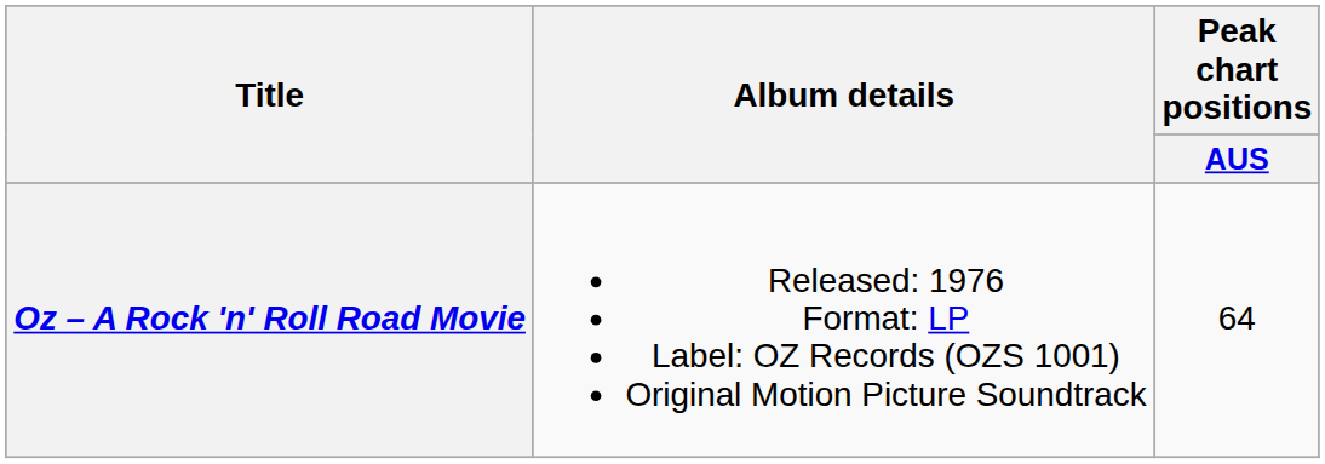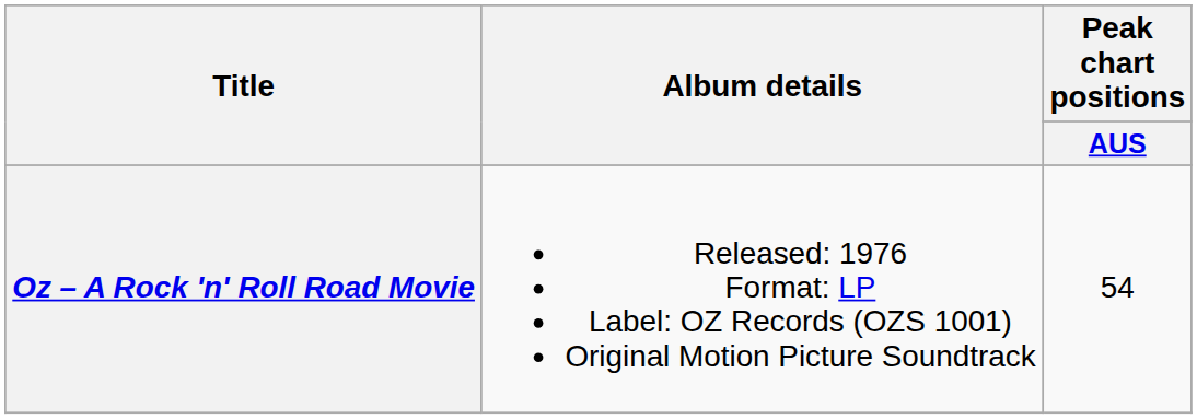 <table class="wikitable plainrowheaders" style="text-align:center;" border="1">
 <tr>
 <th scope="col" rowspan="2">Title</th>
 <th scope="col" rowspan="2">Album details</th>
 <th scope="col" colspan="1">Peak chart<br>positions</th>
 </tr>
 <tr>
 <th scope="col" style="width:3em; font-size:90%"><a href='#'>AUS</a><br></th>
 </tr>
 <tr>
 <th scope="row"><em><a href='#'>Oz – A Rock 'n' Roll Road Movie</a></em></th>
 <td><br><ul><li>Released: 1976</li><li>Format: <a href='#'>LP</a></li><li>Label: OZ Records (OZS 1001)</li><li>Original Motion Picture Soundtrack</li></ul></td>
-<td>64</td>
+<td>54</td>
 </tr>
 </table>
